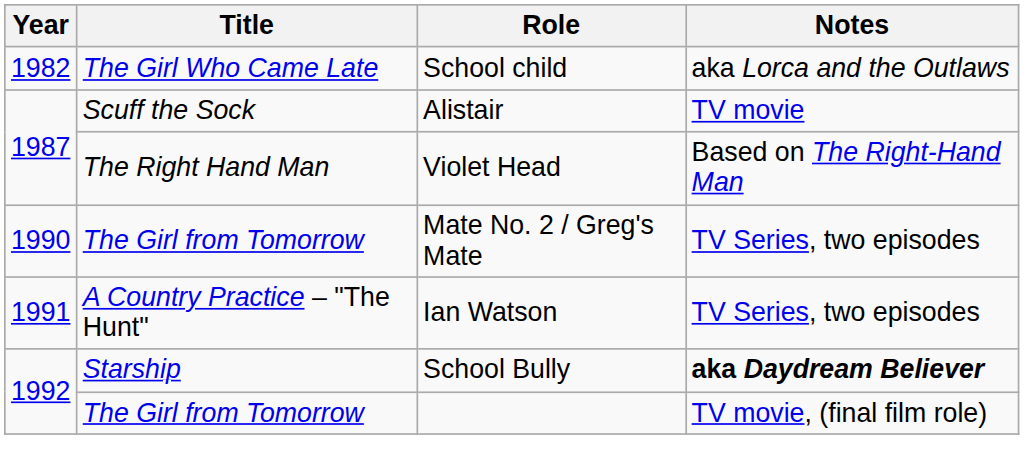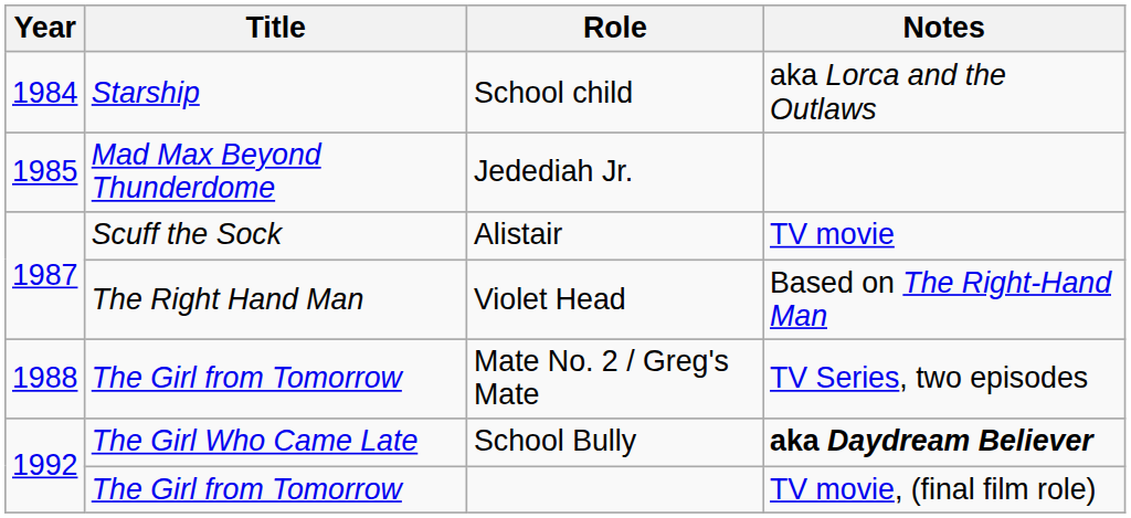 <table class="wikitable">
 <tr>
 <th>Year</th>
 <th>Title</th>
 <th>Role</th>
 <th>Notes</th>
 </tr>
 <tr>
-<td><a href='#'>1982</a></td>
-<td><em><a href='#'>The Girl Who Came Late</a></em></td>
+<td><a href='#'>1984</a></td>
+<td><em><a href='#'>Starship</a></em></td>
 <td>School child</td>
 <td>aka <em>Lorca and the Outlaws</em></td>
+</tr>
+<tr>
+<td><a href='#'>1985</a></td>
+<td><em><a href='#'>Mad Max Beyond Thunderdome</a></em></td>
+<td>Jedediah Jr.</td>
+<td></td>
 </tr>
 <tr>
 <td rowspan="2"><a href='#'>1987</a></td>
 <td><em>Scuff the Sock</em></td>
 <td>Alistair</td>
 <td><a href='#'>TV movie</a></td>
 </tr>
 <tr>
 <td><em>The Right Hand Man</em></td>
 <td>Violet Head</td>
 <td>Based on <em><a href='#'>The Right-Hand Man</a></em></td>
 </tr>
 <tr>
-<td><a href='#'>1990</a></td>
+<td><a href='#'>1988</a></td>
 <td><em><a href='#'>The Girl from Tomorrow</a></em></td>
 <td>Mate No. 2 / Greg's Mate</td>
 <td><a href='#'>TV Series</a>, two episodes</td>
 </tr>
 <tr>
-<td><a href='#'>1991</a></td>
-<td><em><a href='#'>A Country Practice</a></em> – "The Hunt"</td>
-<td>Ian Watson</td>
-<td><a href='#'>TV Series</a>, two episodes</td>
-</tr>
-<tr>
 <td rowspan="2"><a href='#'>1992</a></td>
-<td><em><a href='#'>Starship</a></em></td>
+<td><em><a href='#'>The Girl Who Came Late</a></em></td>
 <td>School Bully</td>
 <td><strong>aka <em>Daydream Believer</em></strong></td>
 </tr>
 <tr>
 <td><em><a href='#'>The Girl from Tomorrow</a></em></td>
 <td></td>
 <td><a href='#'>TV movie</a>, (final film role)</td>
 </tr>
 </table>
